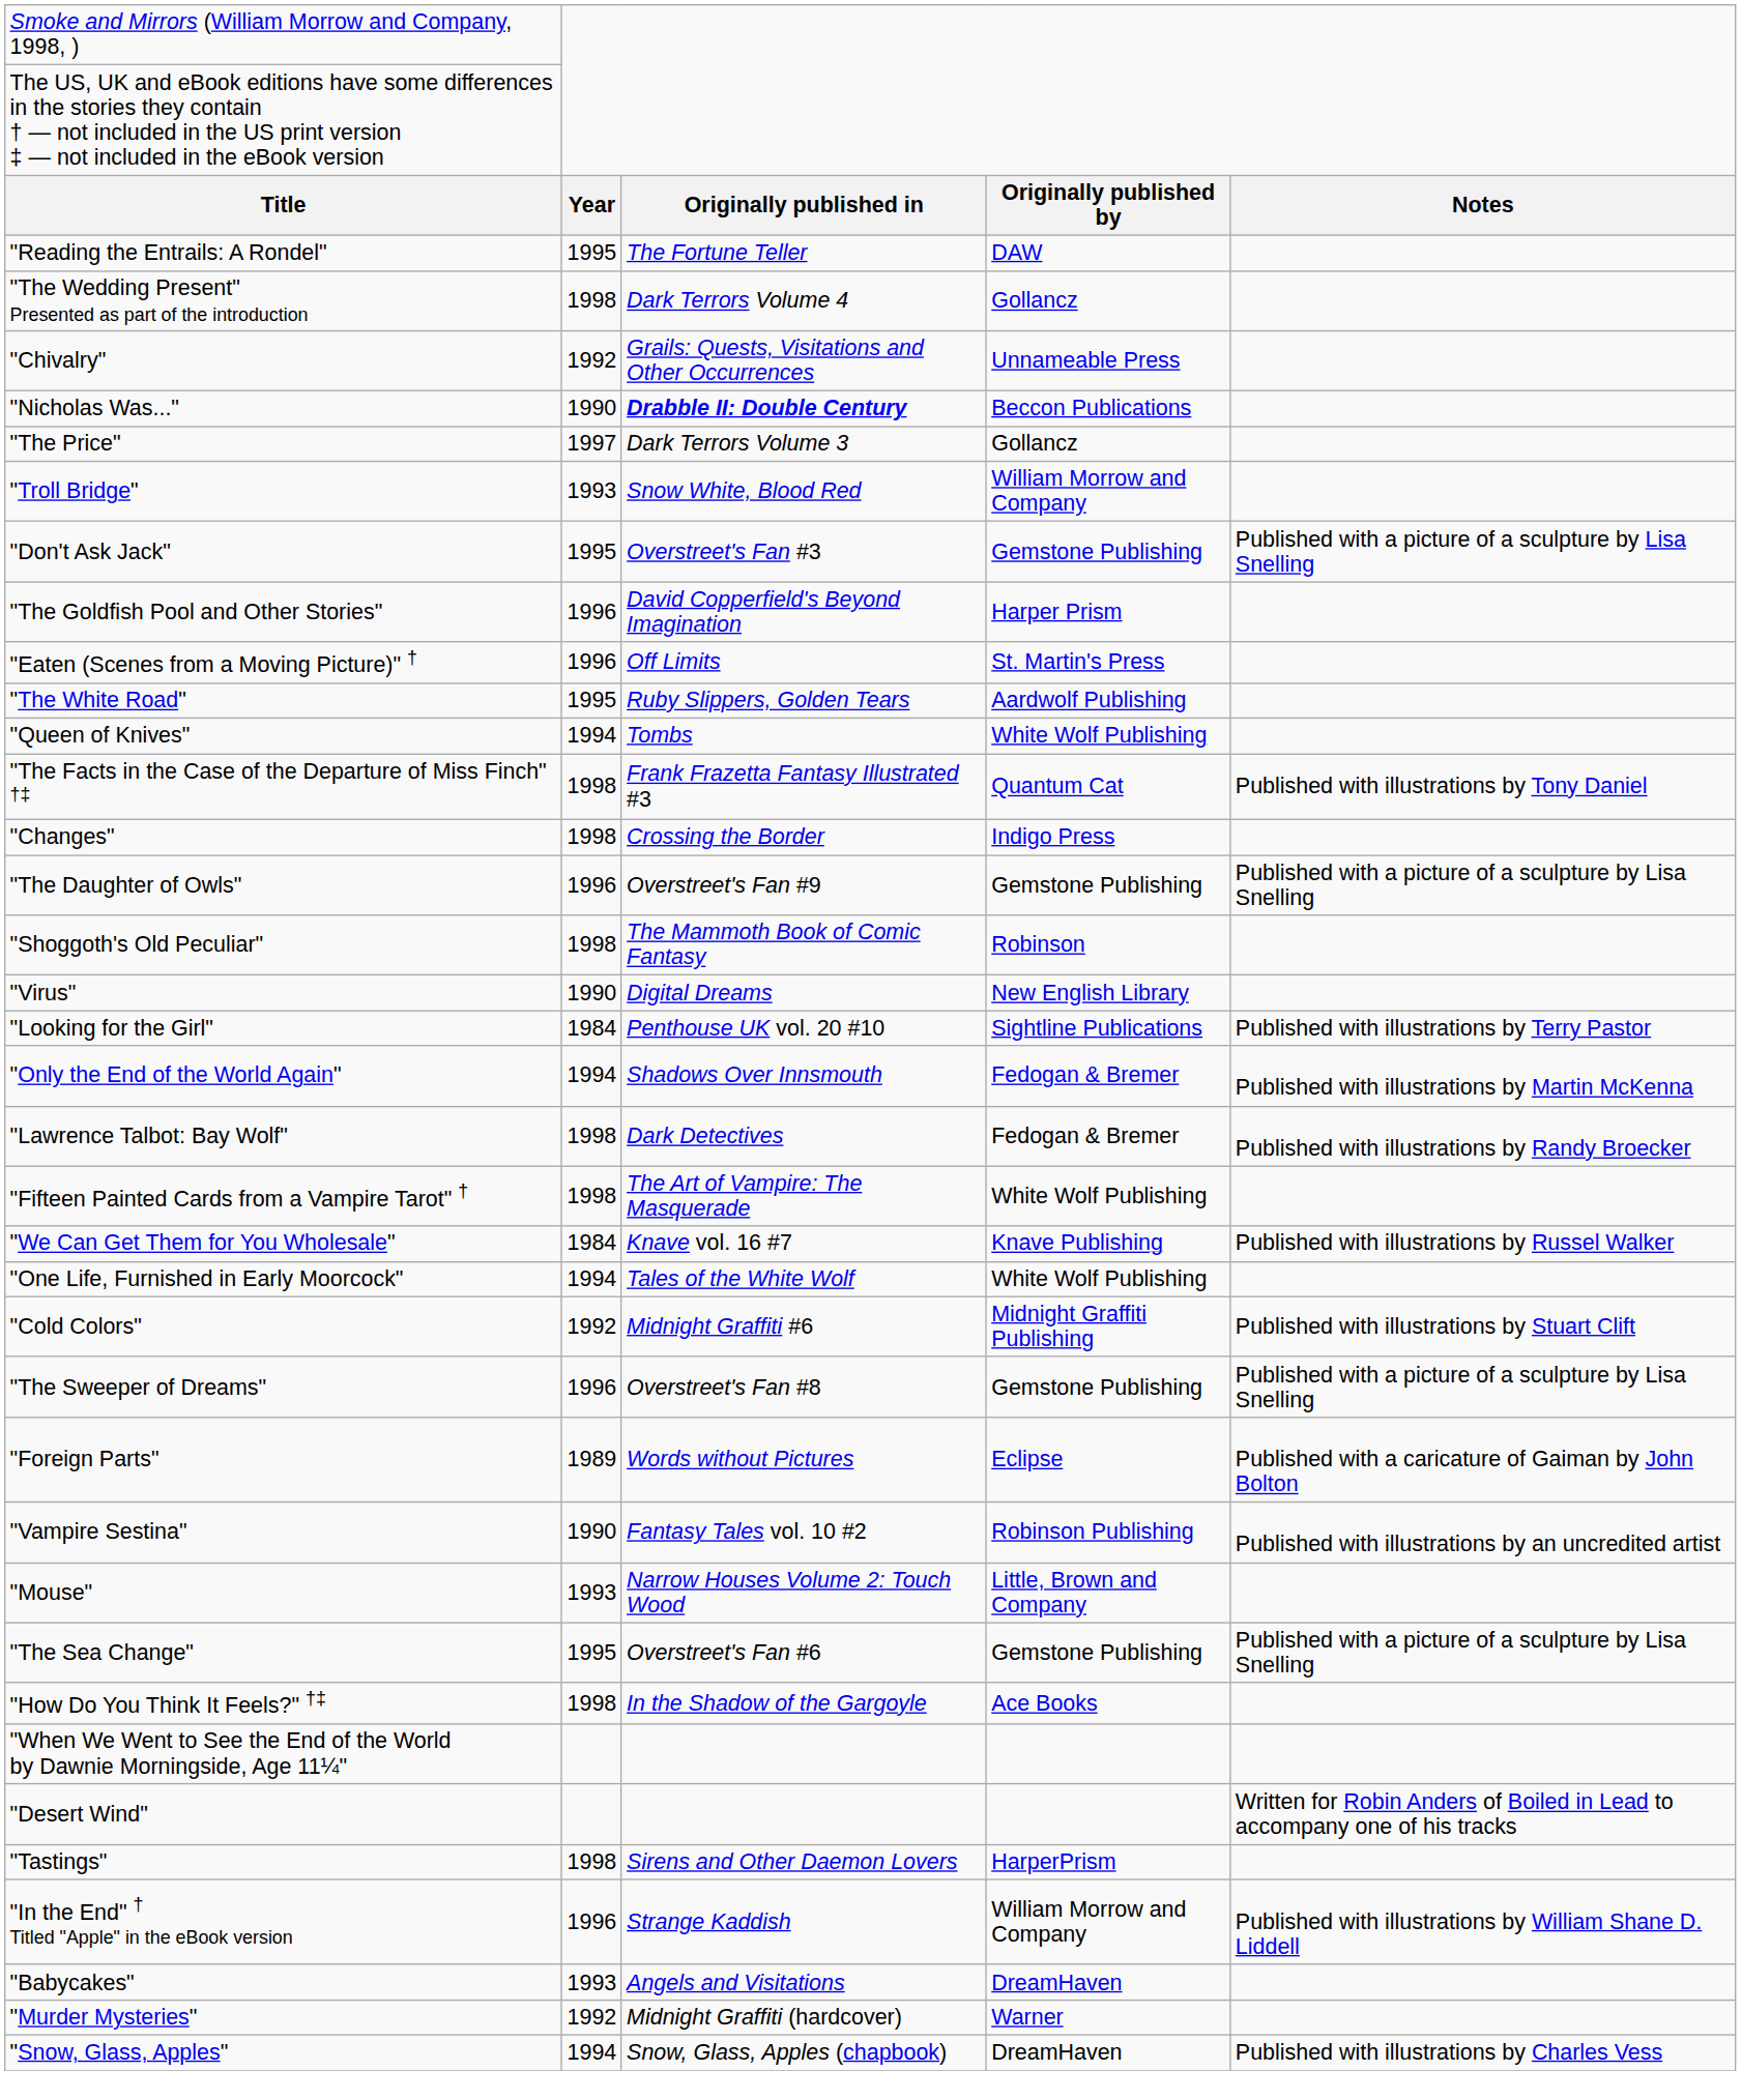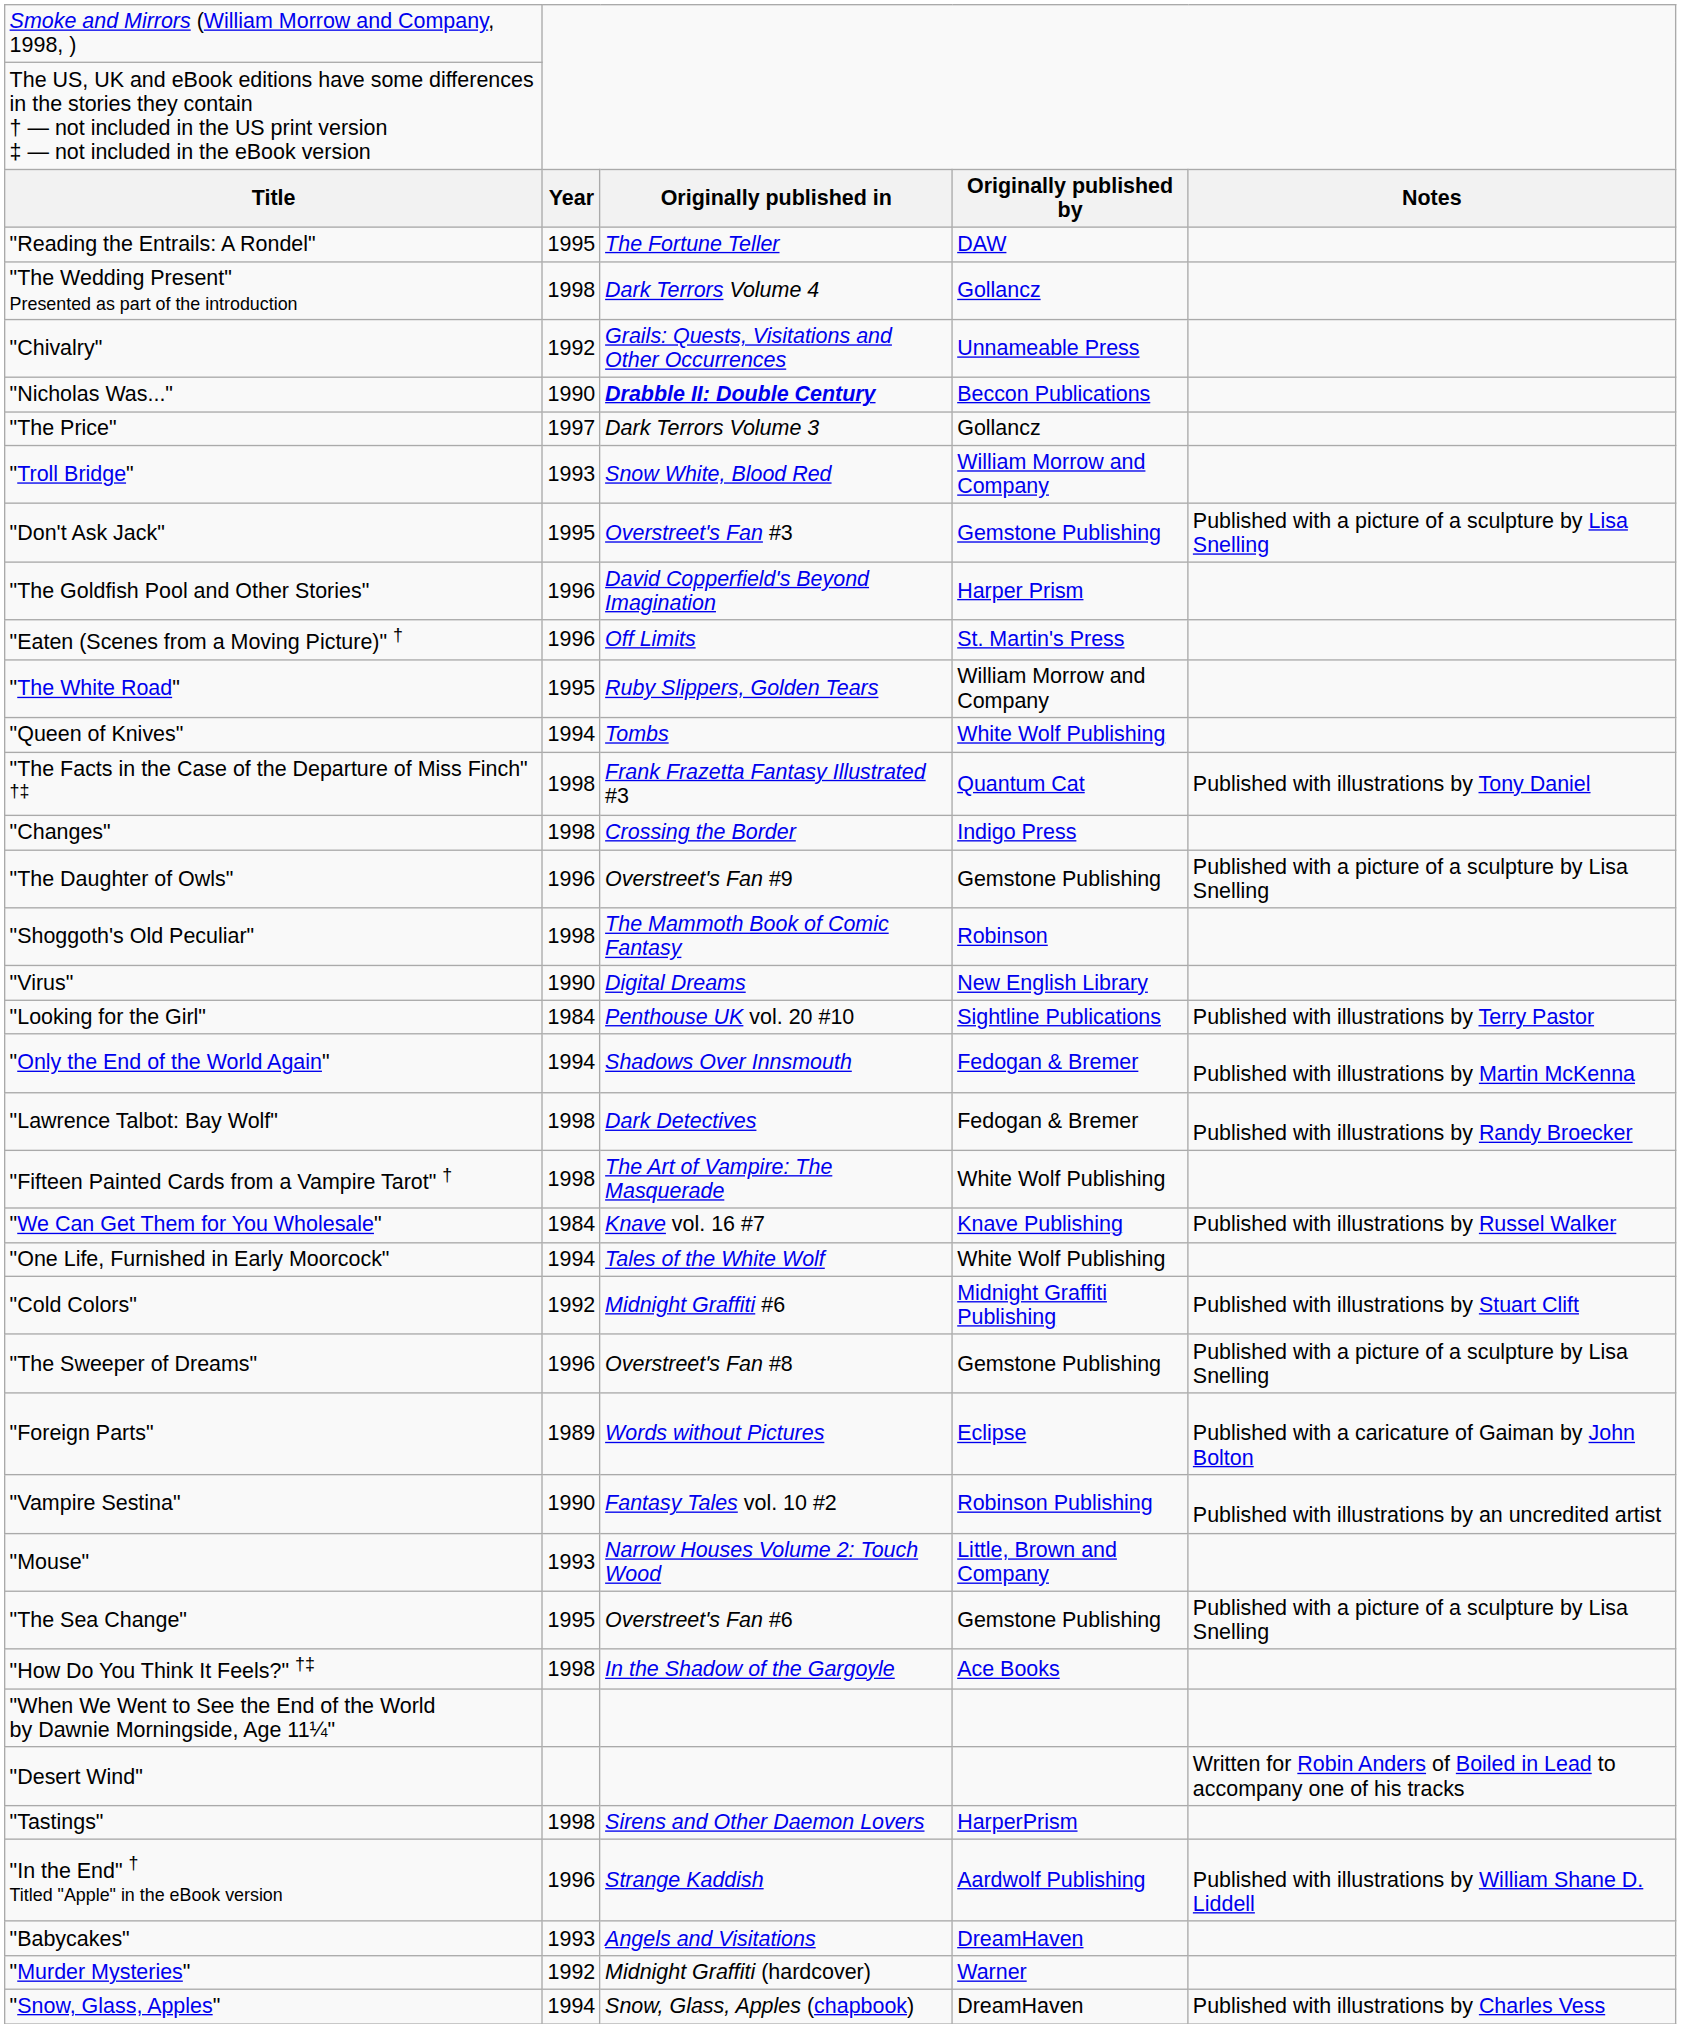 <table role="presentation" class="wikitable mw-collapsible autocollapse">
 <tr>
 <td><em><a href='#'>Smoke and Mirrors</a></em> (<a href='#'>William Morrow and Company</a>, 1998, )</td>
 </tr>
 <tr>
 <td>The US, UK and eBook editions have some differences in the stories they contain<br>† — not included in the US print version<br>‡ — not included in the eBook version</td>
 </tr>
 <tr>
 <th>Title</th>
 <th>Year</th>
 <th>Originally published in</th>
 <th>Originally published by</th>
 <th>Notes</th>
 </tr>
 <tr>
 <td>"Reading the Entrails: A Rondel"</td>
 <td>1995</td>
 <td><em><a href='#'>The Fortune Teller</a></em></td>
 <td><a href='#'>DAW</a></td>
 <td></td>
 </tr>
 <tr>
 <td>"The Wedding Present"<br><small>Presented as part of the introduction</small></td>
 <td>1998</td>
 <td><em><a href='#'>Dark Terrors</a> Volume 4</em></td>
 <td><a href='#'>Gollancz</a></td>
 <td></td>
 </tr>
 <tr>
 <td>"Chivalry"</td>
 <td>1992</td>
 <td><em><a href='#'>Grails: Quests, Visitations and Other Occurrences</a></em></td>
 <td><a href='#'>Unnameable Press</a></td>
 <td></td>
 </tr>
 <tr>
 <td>"Nicholas Was..."</td>
 <td>1990</td>
 <td><strong><em><a href='#'>Drabble II: Double Century</a></em></strong></td>
 <td><a href='#'>Beccon Publications</a></td>
 <td></td>
 </tr>
 <tr>
 <td>"The Price"</td>
 <td>1997</td>
 <td><em>Dark Terrors Volume 3</em></td>
 <td>Gollancz</td>
 <td></td>
 </tr>
 <tr>
 <td>"<a href='#'>Troll Bridge</a>"</td>
 <td>1993</td>
 <td><em><a href='#'>Snow White, Blood Red</a></em></td>
 <td><a href='#'>William Morrow and Company</a></td>
 <td></td>
 </tr>
 <tr>
 <td>"Don't Ask Jack"</td>
 <td>1995</td>
 <td><em><a href='#'>Overstreet's Fan</a></em> #3</td>
 <td><a href='#'>Gemstone Publishing</a></td>
 <td>Published with a picture of a sculpture by <a href='#'>Lisa Snelling</a></td>
 </tr>
 <tr>
 <td>"The Goldfish Pool and Other Stories"</td>
 <td>1996</td>
 <td><em><a href='#'>David Copperfield's Beyond Imagination</a></em></td>
 <td><a href='#'>Harper Prism</a></td>
 <td></td>
 </tr>
 <tr>
 <td>"Eaten (Scenes from a Moving Picture)" <sup>†</sup></td>
 <td>1996</td>
 <td><em><a href='#'>Off Limits</a></em></td>
 <td><a href='#'>St. Martin's Press</a></td>
 <td></td>
 </tr>
 <tr>
 <td>"<a href='#'>The White Road</a>"</td>
 <td>1995</td>
 <td><em><a href='#'>Ruby Slippers, Golden Tears</a></em></td>
-<td><a href='#'>Aardwolf Publishing</a></td>
+<td>William Morrow and Company</td>
 <td></td>
 </tr>
 <tr>
 <td>"Queen of Knives"</td>
 <td>1994</td>
 <td><em><a href='#'>Tombs</a></em></td>
 <td><a href='#'>White Wolf Publishing</a></td>
 <td></td>
 </tr>
 <tr>
 <td>"The Facts in the Case of the Departure of Miss Finch" <sup>†‡</sup></td>
 <td>1998</td>
 <td><em><a href='#'>Frank Frazetta Fantasy Illustrated</a></em> #3</td>
 <td><a href='#'>Quantum Cat</a></td>
 <td>Published with illustrations by <a href='#'>Tony Daniel</a></td>
 </tr>
 <tr>
 <td>"Changes"</td>
 <td>1998</td>
 <td><em><a href='#'>Crossing the Border</a></em></td>
 <td><a href='#'>Indigo Press</a></td>
 <td></td>
 </tr>
 <tr>
 <td>"The Daughter of Owls"</td>
 <td>1996</td>
 <td><em>Overstreet's Fan</em> #9</td>
 <td>Gemstone Publishing</td>
 <td>Published with a picture of a sculpture by Lisa Snelling</td>
 </tr>
 <tr>
 <td>"Shoggoth's Old Peculiar"</td>
 <td>1998</td>
 <td><em><a href='#'>The Mammoth Book of Comic Fantasy</a></em></td>
 <td><a href='#'>Robinson</a></td>
 <td></td>
 </tr>
 <tr>
 <td>"Virus"</td>
 <td>1990</td>
 <td><em><a href='#'>Digital Dreams</a></em></td>
 <td><a href='#'>New English Library</a></td>
 <td></td>
 </tr>
 <tr>
 <td>"Looking for the Girl"</td>
 <td>1984</td>
 <td><em><a href='#'>Penthouse UK</a></em> vol. 20 #10</td>
 <td><a href='#'>Sightline Publications</a></td>
 <td>Published with illustrations by <a href='#'>Terry Pastor</a></td>
 </tr>
 <tr>
 <td>"<a href='#'>Only the End of the World Again</a>"</td>
 <td>1994</td>
 <td><em><a href='#'>Shadows Over Innsmouth</a></em></td>
 <td><a href='#'>Fedogan & Bremer</a></td>
 <td><br>Published with illustrations by <a href='#'>Martin McKenna</a></td>
 </tr>
 <tr>
 <td>"Lawrence Talbot: Bay Wolf"</td>
 <td>1998</td>
 <td><em><a href='#'>Dark Detectives</a></em></td>
 <td>Fedogan & Bremer</td>
 <td><br>Published with illustrations by <a href='#'>Randy Broecker</a></td>
 </tr>
 <tr>
 <td>"Fifteen Painted Cards from a Vampire Tarot" <sup>†</sup></td>
 <td>1998</td>
 <td><em><a href='#'>The Art of Vampire: The Masquerade</a></em></td>
 <td>White Wolf Publishing</td>
 <td></td>
 </tr>
 <tr>
 <td>"<a href='#'>We Can Get Them for You Wholesale</a>"</td>
 <td>1984</td>
 <td><em><a href='#'>Knave</a></em> vol. 16 #7</td>
 <td><a href='#'>Knave Publishing</a></td>
 <td>Published with illustrations by <a href='#'>Russel Walker</a></td>
 </tr>
 <tr>
 <td>"One Life, Furnished in Early Moorcock"</td>
 <td>1994</td>
 <td><em><a href='#'>Tales of the White Wolf</a></em></td>
 <td>White Wolf Publishing</td>
 <td></td>
 </tr>
 <tr>
 <td>"Cold Colors"</td>
 <td>1992</td>
 <td><em><a href='#'>Midnight Graffiti</a></em> #6</td>
 <td><a href='#'>Midnight Graffiti Publishing</a></td>
 <td>Published with illustrations by <a href='#'>Stuart Clift</a></td>
 </tr>
 <tr>
 <td>"The Sweeper of Dreams"</td>
 <td>1996</td>
 <td><em>Overstreet's Fan</em> #8</td>
 <td>Gemstone Publishing</td>
 <td>Published with a picture of a sculpture by Lisa Snelling</td>
 </tr>
 <tr>
 <td>"Foreign Parts"</td>
 <td>1989</td>
 <td><em><a href='#'>Words without Pictures</a></em></td>
 <td><a href='#'>Eclipse</a></td>
 <td><br>Published with a caricature of Gaiman by <a href='#'>John Bolton</a></td>
 </tr>
 <tr>
 <td>"Vampire Sestina"</td>
 <td>1990</td>
 <td><em><a href='#'>Fantasy Tales</a></em> vol. 10 #2</td>
 <td><a href='#'>Robinson Publishing</a></td>
 <td><br>Published with illustrations by an uncredited artist</td>
 </tr>
 <tr>
 <td>"Mouse"</td>
 <td>1993</td>
 <td><em><a href='#'>Narrow Houses Volume 2: Touch Wood</a></em></td>
 <td><a href='#'>Little, Brown and Company</a></td>
 <td></td>
 </tr>
 <tr>
 <td>"The Sea Change"</td>
 <td>1995</td>
 <td><em>Overstreet's Fan</em> #6</td>
 <td>Gemstone Publishing</td>
 <td>Published with a picture of a sculpture by Lisa Snelling</td>
 </tr>
 <tr>
 <td>"How Do You Think It Feels?" <sup>†‡</sup></td>
 <td>1998</td>
 <td><em><a href='#'>In the Shadow of the Gargoyle</a></em></td>
 <td><a href='#'>Ace Books</a></td>
 <td></td>
 </tr>
 <tr>
 <td>"When We Went to See the End of the World<br>by Dawnie Morningside, Age 11¼"</td>
 <td></td>
 <td></td>
 <td></td>
 <td></td>
 </tr>
 <tr>
 <td>"Desert Wind"</td>
 <td></td>
 <td></td>
 <td></td>
 <td>Written for <a href='#'>Robin Anders</a> of <a href='#'>Boiled in Lead</a> to accompany one of his tracks</td>
 </tr>
 <tr>
 <td>"Tastings"</td>
 <td>1998</td>
 <td><em><a href='#'>Sirens and Other Daemon Lovers</a></em></td>
 <td><a href='#'>HarperPrism</a></td>
 <td></td>
 </tr>
 <tr>
 <td>"In the End" <sup>†</sup><br><small>Titled "Apple" in the eBook version</small></td>
 <td>1996</td>
 <td><em><a href='#'>Strange Kaddish</a></em></td>
-<td>William Morrow and Company</td>
+<td><a href='#'>Aardwolf Publishing</a></td>
 <td><br>Published with illustrations by <a href='#'>William Shane D. Liddell</a></td>
 </tr>
 <tr>
 <td>"Babycakes"</td>
 <td>1993</td>
 <td><em><a href='#'>Angels and Visitations</a></em></td>
 <td><a href='#'>DreamHaven</a></td>
 <td></td>
 </tr>
 <tr>
 <td>"<a href='#'>Murder Mysteries</a>"</td>
 <td>1992</td>
 <td><em>Midnight Graffiti</em> (hardcover)</td>
 <td><a href='#'>Warner</a></td>
 <td></td>
 </tr>
 <tr>
 <td>"<a href='#'>Snow, Glass, Apples</a>"</td>
 <td>1994</td>
 <td><em>Snow, Glass, Apples</em> (<a href='#'>chapbook</a>)</td>
 <td>DreamHaven</td>
 <td>Published with illustrations by <a href='#'>Charles Vess</a></td>
 </tr>
 </table>
